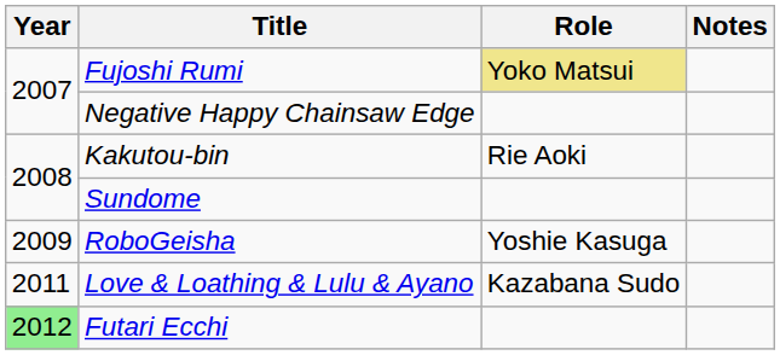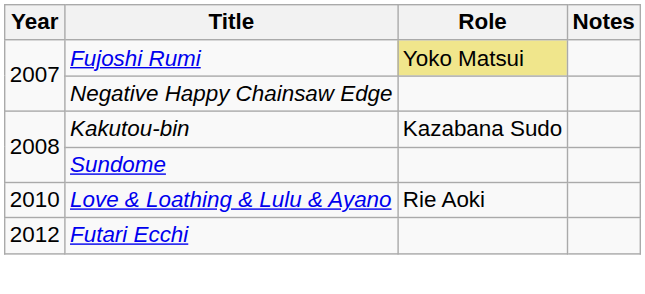 <table class="wikitable">
 <tr>
 <th>Year</th>
 <th>Title</th>
 <th>Role</th>
 <th>Notes</th>
 </tr>
 <tr>
 <td rowspan="2">2007</td>
 <td><em><a href='#'>Fujoshi Rumi</a></em></td>
 <td style="background: khaki;">Yoko Matsui</td>
 <td></td>
 </tr>
 <tr>
 <td><em>Negative Happy Chainsaw Edge</em></td>
 <td></td>
 <td></td>
 </tr>
 <tr>
 <td rowspan="2">2008</td>
 <td><em>Kakutou-bin</em></td>
-<td>Rie Aoki</td>
+<td>Kazabana Sudo</td>
 <td></td>
 </tr>
 <tr>
 <td><em><a href='#'>Sundome</a></em></td>
 <td></td>
 <td></td>
 </tr>
 <tr>
-<td>2009</td>
-<td><em><a href='#'>RoboGeisha</a></em></td>
-<td>Yoshie Kasuga</td>
+<td>2010</td>
+<td><em><a href='#'>Love & Loathing & Lulu & Ayano</a></em></td>
+<td>Rie Aoki</td>
 <td></td>
 </tr>
 <tr>
-<td>2011</td>
-<td><em><a href='#'>Love & Loathing & Lulu & Ayano</a></em></td>
-<td>Kazabana Sudo</td>
-<td></td>
-</tr>
-<tr>
-<td style="background: lightgreen;">2012</td>
+<td>2012</td>
 <td><em><a href='#'>Futari Ecchi</a></em></td>
 <td></td>
 <td></td>
 </tr>
 </table>
